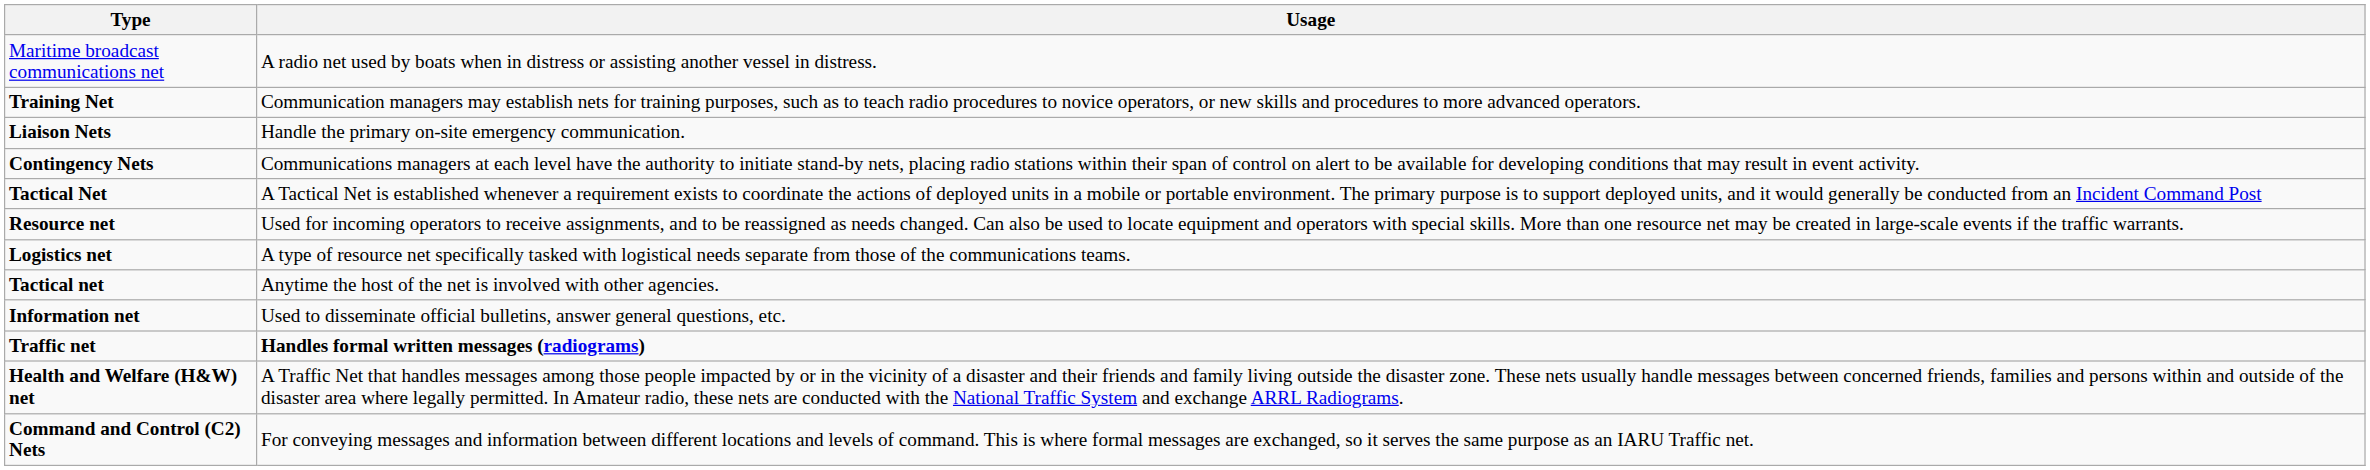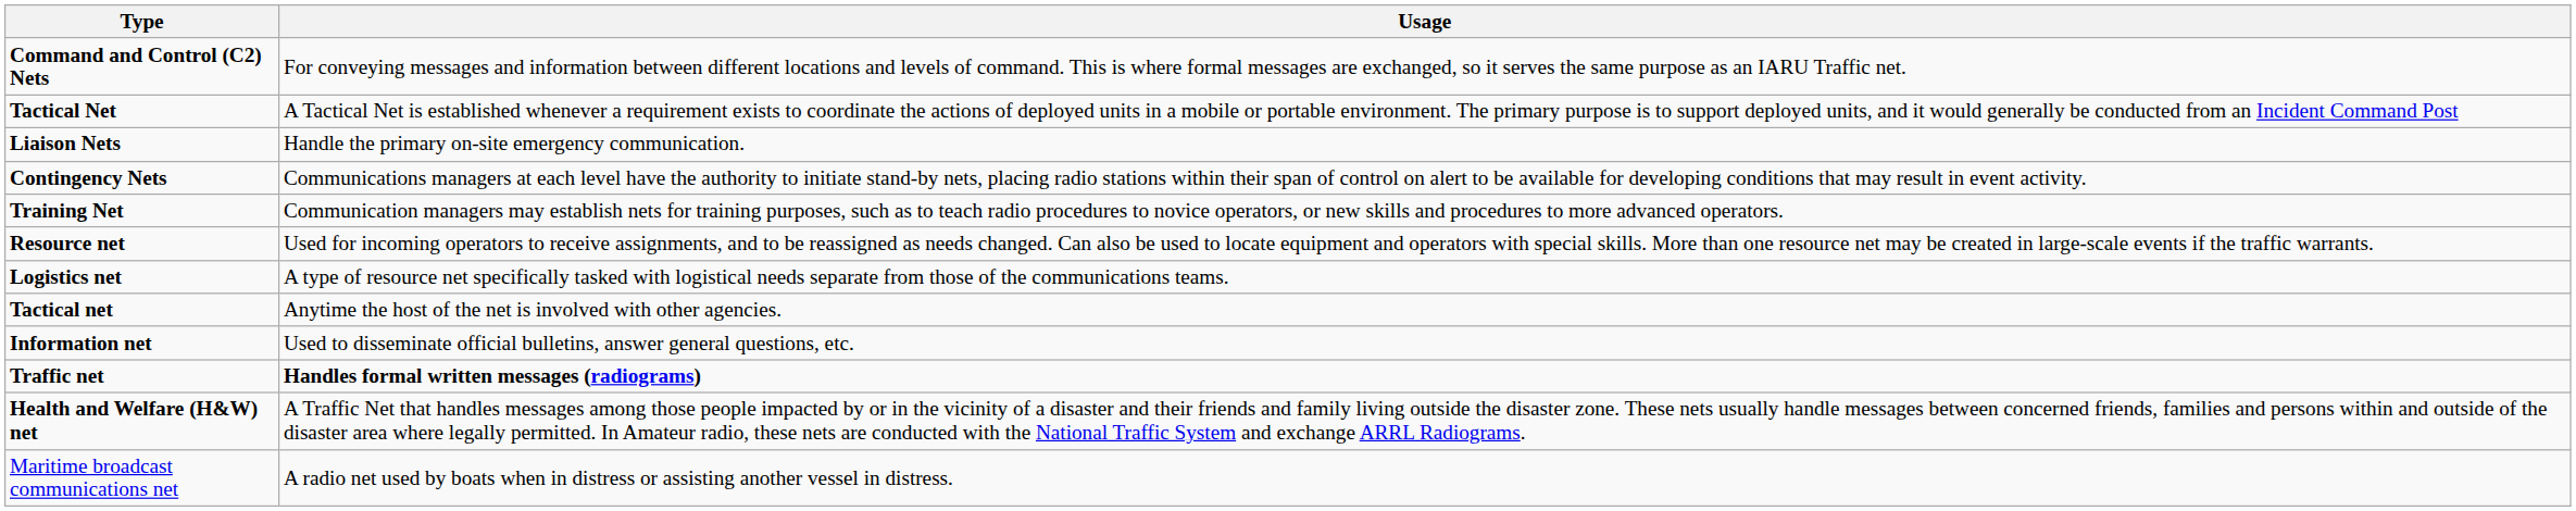 <table class="wikitable">
 <tr>
 <th>Type</th>
 <th>Usage</th>
 </tr>
 <tr>
-<td><a href='#'>Maritime broadcast communications net</a></td>
-<td>A radio net used by boats when in distress or assisting another vessel in distress.</td>
+<td><strong>Command and Control (C2) Nets</strong></td>
+<td>For conveying messages and information between different locations and levels of command. This is where formal messages are exchanged, so it serves the same purpose as an IARU Traffic net.</td>
 </tr>
 <tr>
-<td><strong>Training Net</strong></td>
-<td>Communication managers may establish nets for training purposes, such as to teach radio procedures to novice operators, or new skills and procedures to more advanced operators.</td>
+<td><strong>Tactical Net</strong></td>
+<td>A Tactical Net is established whenever a requirement exists to coordinate the actions of deployed units in a mobile or portable environment. The primary purpose is to support deployed units, and it would generally be conducted from an <a href='#'>Incident Command Post</a></td>
 </tr>
 <tr>
 <td><strong>Liaison Nets</strong></td>
 <td>Handle the primary on-site emergency communication.</td>
 </tr>
 <tr>
 <td><strong>Contingency Nets</strong></td>
 <td>Communications managers at each level have the authority to initiate stand-by nets, placing radio stations within their span of control on alert to be available for developing conditions that may result in event activity.</td>
 </tr>
 <tr>
-<td><strong>Tactical Net</strong></td>
-<td>A Tactical Net is established whenever a requirement exists to coordinate the actions of deployed units in a mobile or portable environment. The primary purpose is to support deployed units, and it would generally be conducted from an <a href='#'>Incident Command Post</a></td>
+<td><strong>Training Net</strong></td>
+<td>Communication managers may establish nets for training purposes, such as to teach radio procedures to novice operators, or new skills and procedures to more advanced operators.</td>
 </tr>
 <tr>
 <td><strong>Resource net</strong></td>
 <td>Used for incoming operators to receive assignments, and to be reassigned as needs changed. Can also be used to locate equipment and operators with special skills. More than one resource net may be created in large-scale events if the traffic warrants.</td>
 </tr>
 <tr>
 <td><strong>Logistics net</strong></td>
 <td>A type of resource net specifically tasked with logistical needs separate from those of the communications teams.</td>
 </tr>
 <tr>
 <td><strong>Tactical net</strong></td>
 <td>Anytime the host of the net is involved with other agencies.</td>
 </tr>
 <tr>
 <td><strong>Information net</strong></td>
 <td>Used to disseminate official bulletins, answer general questions, etc.</td>
 </tr>
 <tr>
 <td><strong>Traffic net</strong></td>
 <td><strong>Handles formal written messages (<a href='#'>radiograms</a>)</strong></td>
 </tr>
 <tr>
 <td><strong>Health and Welfare (H&W) net</strong></td>
 <td>A Traffic Net that handles messages among those people impacted by or in the vicinity of a disaster and their friends and family living outside the disaster zone. These nets usually handle messages between concerned friends, families and persons within and outside of the disaster area where legally permitted. In Amateur radio,  these nets are conducted with the <a href='#'>National Traffic System</a> and exchange <a href='#'>ARRL Radiograms</a>.</td>
 </tr>
 <tr>
-<td><strong>Command and Control (C2) Nets</strong></td>
-<td>For conveying messages and information between different locations and levels of command. This is where formal messages are exchanged, so it serves the same purpose as an IARU Traffic net.</td>
+<td><a href='#'>Maritime broadcast communications net</a></td>
+<td>A radio net used by boats when in distress or assisting another vessel in distress.</td>
 </tr>
 </table>
